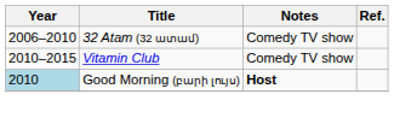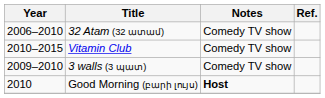 <table class="wikitable sortable">
 <tr>
 <th>Year</th>
 <th>Title</th>
 <th>Notes</th>
 <th>Ref.</th>
 </tr>
 <tr>
 <td>2006–2010</td>
 <td><em>32 Atam</em><small> (32 ատամ)</small></td>
 <td>Comedy TV show</td>
 <td></td>
 </tr>
 <tr>
 <td>2010–2015</td>
 <td><em><a href='#'>Vitamin Club</a></em></td>
 <td>Comedy TV show</td>
 <td></td>
 </tr>
 <tr>
-<td style="background: lightblue;">2010</td>
+<td>2009–2010</td>
+<td><em>3 walls</em><small> (3 պատ)</small></td>
+<td>Comedy TV show</td>
+<td></td>
+</tr>
+<tr>
+<td>2010</td>
 <td>Good Morning <small> (բարի լույս)</small></td>
 <td><strong>Host</strong></td>
 <td></td>
 </tr>
 <tr>
 </tr>
 </table>
